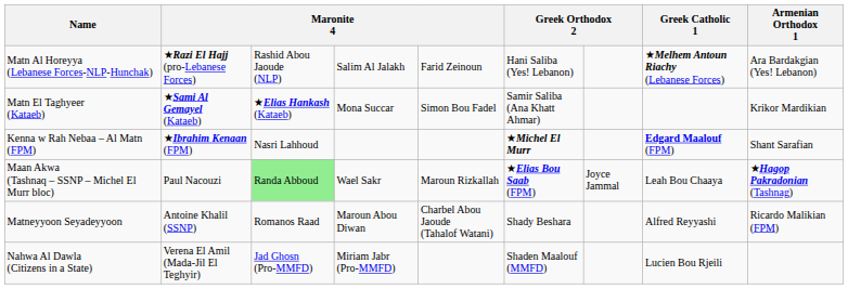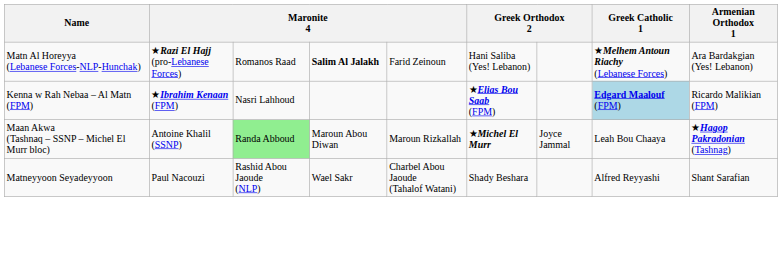 <table class="wikitable">
 <tr>
 <th>Name</th>
 <th colspan="4">Maronite<br>4</th>
 <th colspan="2">Greek Orthodox<br>2</th>
 <th>Greek Catholic<br>1</th>
 <th>Armenian Orthodox<br>1</th>
 </tr>
 <tr>
 <td>Matn Al Horeyya<br>(<a href='#'>Lebanese Forces</a>-<a href='#'>NLP</a>-<a href='#'>Hunchak</a>)</td>
 <td>★<strong><em>Razi El Hajj</em></strong><br>(pro-<a href='#'>Lebanese Forces</a>)</td>
-<td>Rashid Abou Jaoude<br>(<a href='#'>NLP</a>)</td>
-<td>Salim Al Jalakh</td>
+<td>Romanos Raad</td>
+<td><strong>Salim Al Jalakh</strong></td>
 <td>Farid Zeinoun</td>
 <td>Hani Saliba<br>(Yes! Lebanon)</td>
 <td></td>
 <td>★<strong><em>Melhem Antoun Riachy</em></strong><br>(<a href='#'>Lebanese Forces</a>)</td>
 <td>Ara Bardakgian<br>(Yes! Lebanon)</td>
 </tr>
 <tr>
-<td>Matn El Taghyeer<br>(<a href='#'>Kataeb</a>)</td>
-<td>★<strong><em><a href='#'>Sami Al Gemayel</a></em></strong><br>(<a href='#'>Kataeb</a>)</td>
-<td>★<strong><em><a href='#'>Elias Hankash</a></em></strong><br>(<a href='#'>Kataeb</a>)</td>
-<td>Mona Succar</td>
-<td>Simon Bou Fadel</td>
-<td>Samir Saliba<br>(Ana Khatt Ahmar)</td>
-<td></td>
-<td></td>
-<td>Krikor Mardikian</td>
-</tr>
-<tr>
 <td>Kenna w Rah Nebaa – Al Matn<br>(<a href='#'>FPM</a>)</td>
 <td>★<strong><em><a href='#'>Ibrahim Kenaan</a></em></strong><br>(<a href='#'>FPM</a>)</td>
 <td>Nasri Lahhoud</td>
 <td></td>
 <td></td>
-<td>★<strong><em>Michel El Murr</em></strong></td>
+<td>★<strong><em><a href='#'>Elias Bou Saab</a></em></strong><br>(<a href='#'>FPM</a>)</td>
 <td></td>
-<td><strong><a href='#'>Edgard Maalouf</a></strong><br>(<a href='#'>FPM</a>)</td>
-<td>Shant Sarafian</td>
+<td style="background: lightblue;"><strong><a href='#'>Edgard Maalouf</a></strong><br>(<a href='#'>FPM</a>)</td>
+<td>Ricardo Malikian<br>(<a href='#'>FPM</a>)</td>
 </tr>
 <tr>
 <td>Maan Akwa<br>(Tashnaq – SSNP – Michel El Murr bloc)</td>
-<td>Paul Nacouzi</td>
+<td>Antoine Khalil<br>(<a href='#'>SSNP</a>)</td>
 <td style="background: lightgreen;">Randa Abboud</td>
-<td>Wael Sakr</td>
+<td>Maroun Abou Diwan</td>
 <td>Maroun Rizkallah</td>
-<td>★<strong><em><a href='#'>Elias Bou Saab</a></em></strong><br>(<a href='#'>FPM</a>)</td>
+<td>★<strong><em>Michel El Murr</em></strong></td>
 <td>Joyce Jammal</td>
 <td>Leah Bou Chaaya</td>
 <td>★<strong><em><a href='#'>Hagop Pakradonian</a></em></strong><br>(<a href='#'>Tashnag</a>)</td>
 </tr>
 <tr>
 <td>Matneyyoon Seyadeyyoon</td>
-<td>Antoine Khalil<br>(<a href='#'>SSNP</a>)</td>
-<td>Romanos Raad</td>
-<td>Maroun Abou Diwan</td>
+<td>Paul Nacouzi</td>
+<td>Rashid Abou Jaoude<br>(<a href='#'>NLP</a>)</td>
+<td>Wael Sakr</td>
 <td>Charbel Abou Jaoude<br>(Tahalof Watani)</td>
 <td>Shady Beshara</td>
 <td></td>
 <td>Alfred Reyyashi</td>
-<td>Ricardo Malikian<br>(<a href='#'>FPM</a>)</td>
-</tr>
-<tr>
-<td>Nahwa Al Dawla<br>(Citizens in a State)</td>
-<td>Verena El Amil<br>(Mada-Jil El Teghyir)</td>
-<td><a href='#'>Jad Ghosn</a><br>(Pro-<a href='#'>MMFD</a>)</td>
-<td>Miriam Jabr<br>(Pro-<a href='#'>MMFD</a>)</td>
-<td></td>
-<td>Shaden Maalouf<br>(<a href='#'>MMFD</a>)</td>
-<td></td>
-<td>Lucien Bou Rjeili</td>
-<td></td>
+<td>Shant Sarafian</td>
 </tr>
 </table>
